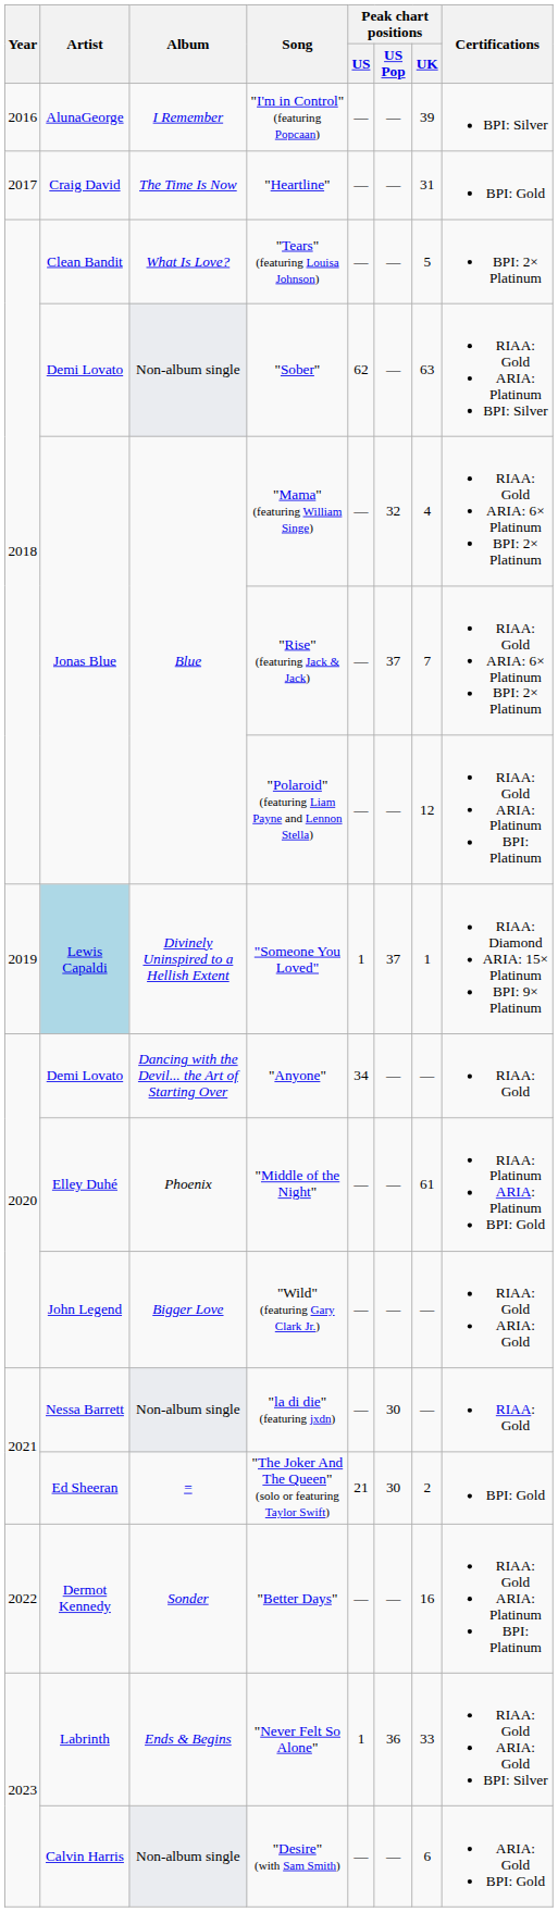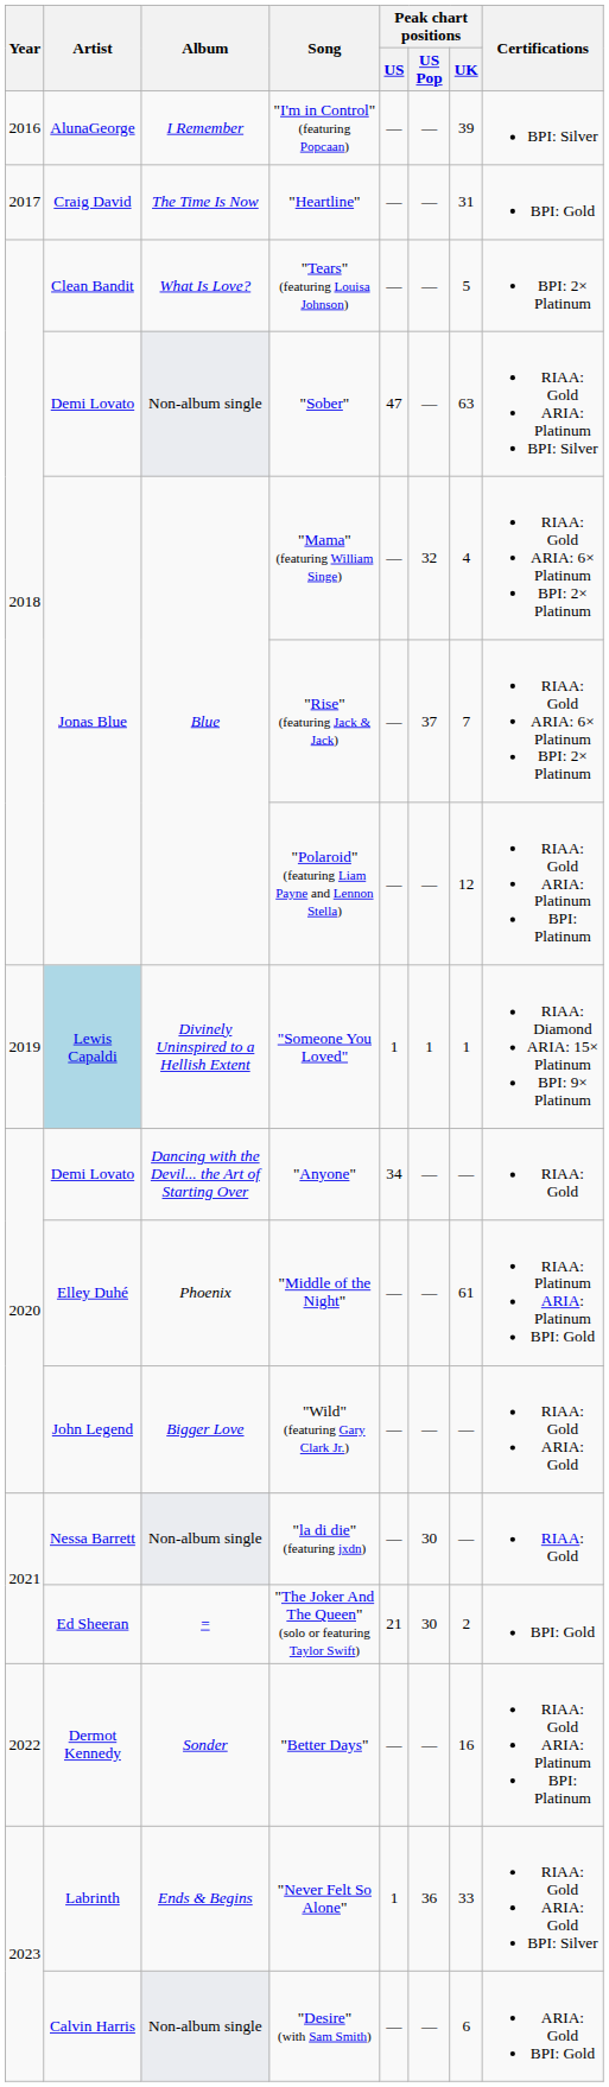 <table class="wikitable sortable plainrowheaders" style="text-align:center;">
 <tr>
 <th rowspan="2">Year</th>
 <th rowspan="2">Artist</th>
 <th rowspan="2">Album</th>
 <th rowspan="2">Song</th>
 <th colspan="3">Peak chart positions</th>
 <th rowspan="2">Certifications</th>
 </tr>
 <tr>
 <th><a href='#'>US</a></th>
 <th><a href='#'>US Pop</a></th>
 <th><a href='#'>UK</a></th>
 </tr>
 <tr>
 <td>2016</td>
 <td><a href='#'>AlunaGeorge</a></td>
 <td><a href='#'><em>I Remember</em></a></td>
 <td>"<a href='#'>I'm in Control</a>"<br><small>(featuring <a href='#'>Popcaan</a>)</small></td>
 <td>—</td>
 <td>—</td>
 <td>39</td>
 <td><br><ul><li>BPI: Silver</li></ul></td>
 </tr>
 <tr>
 <td>2017</td>
 <td><a href='#'>Craig David</a></td>
 <td><em><a href='#'>The Time Is Now</a></em></td>
 <td>"<a href='#'>Heartline</a>"</td>
 <td>—</td>
 <td>—</td>
 <td>31</td>
 <td><br><ul><li>BPI: Gold</li></ul></td>
 </tr>
 <tr>
 <td rowspan="5">2018</td>
 <td><a href='#'>Clean Bandit</a></td>
 <td><em><a href='#'>What Is Love?</a></em></td>
 <td>"<a href='#'>Tears</a>"<br><small>(featuring <a href='#'>Louisa Johnson</a>)</small></td>
 <td>—</td>
 <td>—</td>
 <td>5</td>
 <td><br><ul><li>BPI: 2× Platinum</li></ul></td>
 </tr>
 <tr>
 <td><a href='#'>Demi Lovato</a></td>
 <td style="background: #EAECF0; text-align:center;">Non-album single</td>
 <td>"<a href='#'>Sober</a>"</td>
-<td>62</td>
+<td>47</td>
 <td>—</td>
 <td>63</td>
 <td><br><ul><li>RIAA: Gold</li><li>ARIA: Platinum</li><li>BPI: Silver</li></ul></td>
 </tr>
 <tr>
 <td rowspan="3"><a href='#'>Jonas Blue</a></td>
 <td rowspan="3"><a href='#'><em>Blue</em></a></td>
 <td>"<a href='#'>Mama</a>"<br><small>(featuring <a href='#'>William Singe</a>)</small></td>
 <td>—</td>
 <td>32</td>
 <td>4</td>
 <td><br><ul><li>RIAA: Gold</li><li>ARIA: 6× Platinum</li><li>BPI: 2× Platinum</li></ul></td>
 </tr>
 <tr>
 <td>"<a href='#'>Rise</a>"<br><small>(featuring <a href='#'>Jack & Jack</a>)</small></td>
 <td>—</td>
 <td>37</td>
 <td>7</td>
 <td><br><ul><li>RIAA: Gold</li><li>ARIA: 6× Platinum</li><li>BPI: 2× Platinum</li></ul></td>
 </tr>
 <tr>
 <td>"<a href='#'>Polaroid</a>"<br><small>(featuring <a href='#'>Liam Payne</a> and <a href='#'>Lennon Stella</a>)</small></td>
 <td>—</td>
 <td>—</td>
 <td>12</td>
 <td><br><ul><li>RIAA: Gold</li><li>ARIA: Platinum</li><li>BPI: Platinum</li></ul></td>
 </tr>
 <tr>
 <td>2019</td>
 <td style="background: lightblue;"><a href='#'>Lewis Capaldi</a></td>
 <td><em><a href='#'>Divinely Uninspired to a Hellish Extent</a></em></td>
 <td><a href='#'>"Someone You Loved"</a></td>
 <td>1</td>
-<td>37</td>
+<td>1</td>
 <td>1</td>
 <td><br><ul><li>RIAA: Diamond</li><li>ARIA: 15× Platinum</li><li>BPI: 9× Platinum</li></ul></td>
 </tr>
 <tr>
 <td rowspan="3">2020</td>
 <td><a href='#'>Demi Lovato</a></td>
 <td><em><a href='#'>Dancing with the Devil... the Art of Starting Over</a></em></td>
 <td>"<a href='#'>Anyone</a>"</td>
 <td>34</td>
 <td>—</td>
 <td>—</td>
 <td><br><ul><li>RIAA: Gold</li></ul></td>
 </tr>
 <tr>
 <td><a href='#'>Elley Duhé</a></td>
 <td><em>Phoenix</em></td>
 <td>"<a href='#'>Middle of the Night</a>"</td>
 <td>—</td>
 <td>—</td>
 <td>61</td>
 <td><br><ul><li>RIAA: Platinum</li><li><a href='#'>ARIA</a>: Platinum</li><li>BPI: Gold</li></ul></td>
 </tr>
 <tr>
 <td><a href='#'>John Legend</a></td>
 <td><em><a href='#'>Bigger Love</a></em></td>
 <td>"Wild"<br><small>(featuring <a href='#'>Gary Clark Jr.</a>)</small></td>
 <td>—</td>
 <td>—</td>
 <td>—</td>
 <td><br><ul><li>RIAA: Gold</li><li>ARIA: Gold</li></ul></td>
 </tr>
 <tr>
 <td rowspan="2">2021</td>
 <td><a href='#'>Nessa Barrett</a></td>
 <td style="background: #EAECF0; text-align:center;">Non-album single</td>
 <td>"<a href='#'>la di die</a>"<br><small>(featuring <a href='#'>jxdn</a>)</small></td>
 <td>—</td>
 <td>30</td>
 <td>—</td>
 <td><br><ul><li><a href='#'>RIAA</a>: Gold</li></ul></td>
 </tr>
 <tr>
 <td><a href='#'>Ed Sheeran</a></td>
 <td><a href='#'>=</a></td>
 <td>"<a href='#'>The Joker And The Queen</a>"<br><small>(solo or featuring <a href='#'>Taylor Swift</a>)</small></td>
 <td>21</td>
 <td>30</td>
 <td>2</td>
 <td><br><ul><li>BPI: Gold</li></ul></td>
 </tr>
 <tr>
 <td>2022</td>
 <td><a href='#'>Dermot Kennedy</a></td>
 <td><a href='#'><em>Sonder</em></a></td>
 <td>"<a href='#'>Better Days</a>"</td>
 <td>—</td>
 <td>—</td>
 <td>16</td>
 <td><br><ul><li>RIAA: Gold</li><li>ARIA: Platinum</li><li>BPI: Platinum</li></ul></td>
 </tr>
 <tr>
 <td rowspan="2">2023</td>
 <td><a href='#'>Labrinth</a></td>
 <td><em><a href='#'>Ends & Begins</a></em></td>
 <td>"<a href='#'>Never Felt So Alone</a>"</td>
 <td>1</td>
 <td>36</td>
 <td>33</td>
 <td><br><ul><li>RIAA: Gold</li><li>ARIA: Gold</li><li>BPI: Silver</li></ul></td>
 </tr>
 <tr>
 <td><a href='#'>Calvin Harris</a></td>
 <td style="background: #EAECF0; text-align:center;">Non-album single</td>
 <td>"<a href='#'>Desire</a>"<br><small>(with <a href='#'>Sam Smith</a>)</small></td>
 <td>—</td>
 <td>—</td>
 <td>6</td>
 <td><br><ul><li>ARIA: Gold</li><li>BPI: Gold</li></ul></td>
 </tr>
 </table>
